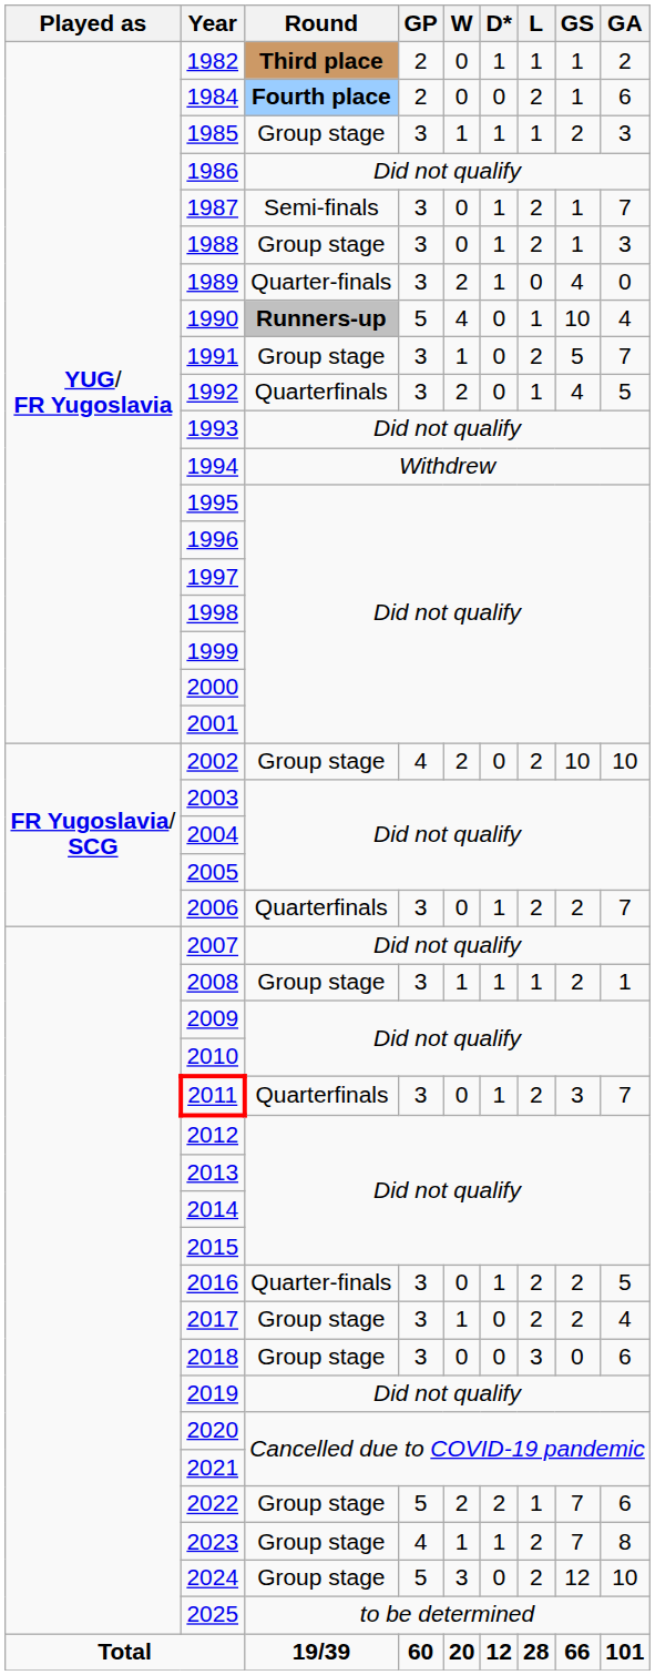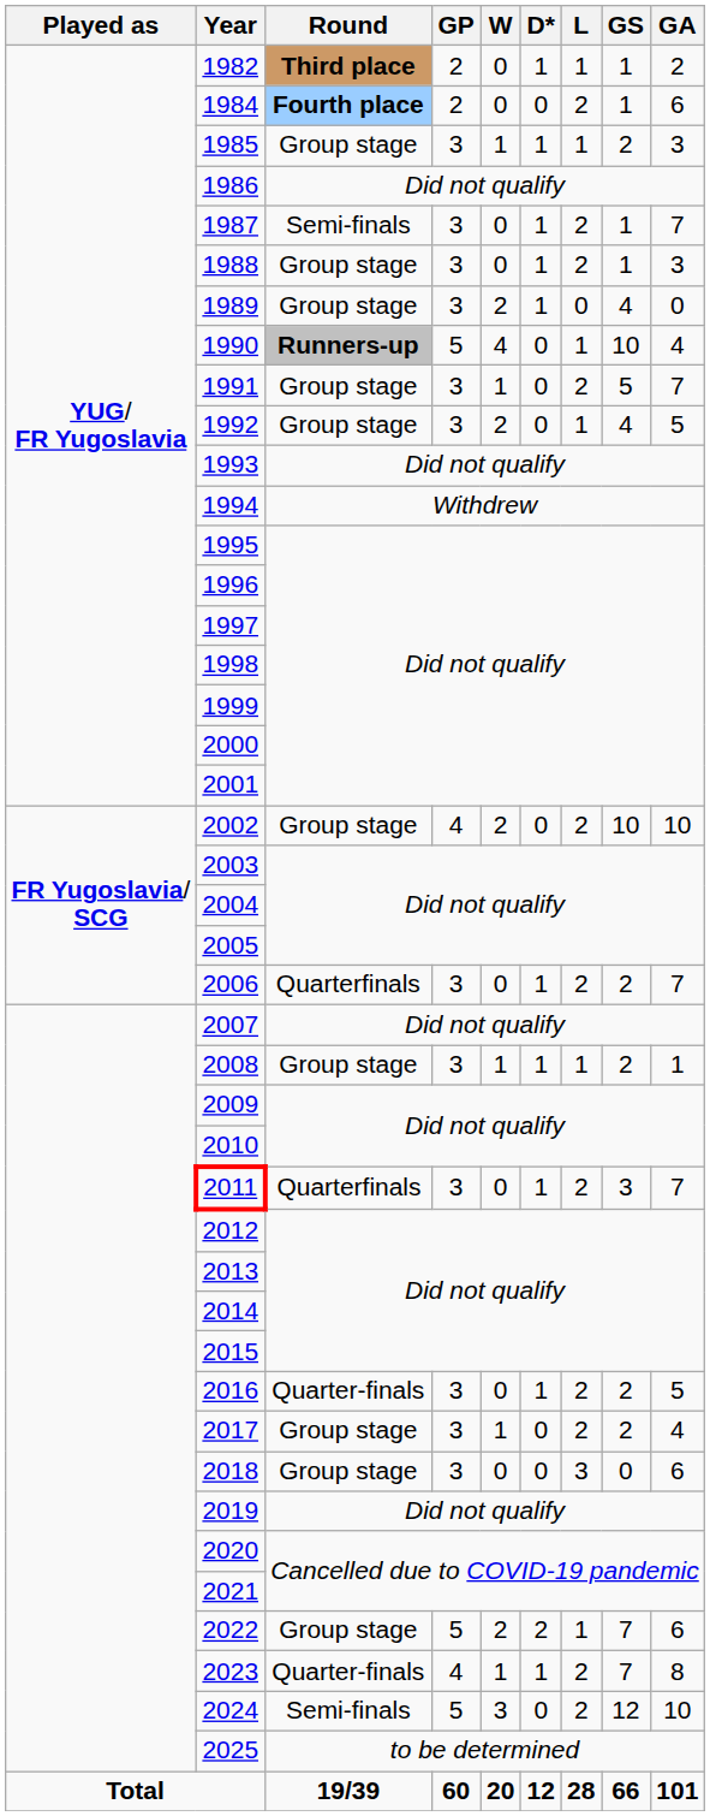 <table class="wikitable" style="text-align: center;">
 <tr>
 <th>Played as</th>
 <th>Year</th>
 <th>Round</th>
 <th>GP</th>
 <th>W</th>
 <th>D*</th>
 <th>L</th>
 <th>GS</th>
 <th>GA</th>
 </tr>
 <tr>
 <td rowspan="19"><strong> <a href='#'>YUG</a></strong>/<br><strong> <a href='#'>FR Yugoslavia</a></strong></td>
 <td> <a href='#'>1982</a></td>
 <td - bgcolor="#cc9966"><strong>Third place</strong></td>
 <td>2</td>
 <td>0</td>
 <td>1</td>
 <td>1</td>
 <td>1</td>
 <td>2</td>
 </tr>
 <tr>
 <td> <a href='#'>1984</a></td>
 <td - bgcolor="#9acdff"><strong>Fourth place</strong></td>
 <td>2</td>
 <td>0</td>
 <td>0</td>
 <td>2</td>
 <td>1</td>
 <td>6</td>
 </tr>
 <tr>
 <td> <a href='#'>1985</a></td>
 <td>Group stage</td>
 <td>3</td>
 <td>1</td>
 <td>1</td>
 <td>1</td>
 <td>2</td>
 <td>3</td>
 </tr>
 <tr>
 <td> <a href='#'>1986</a></td>
 <td colspan=7><em>Did not qualify</em></td>
 </tr>
 <tr>
 <td> <a href='#'>1987</a></td>
 <td>Semi-finals</td>
 <td>3</td>
 <td>0</td>
 <td>1</td>
 <td>2</td>
 <td>1</td>
 <td>7</td>
 </tr>
 <tr>
 <td> <a href='#'>1988</a></td>
 <td>Group stage</td>
 <td>3</td>
 <td>0</td>
 <td>1</td>
 <td>2</td>
 <td>1</td>
 <td>3</td>
 </tr>
 <tr>
 <td> <a href='#'>1989</a></td>
-<td>Quarter-finals</td>
+<td>Group stage</td>
 <td>3</td>
 <td>2</td>
 <td>1</td>
 <td>0</td>
 <td>4</td>
 <td>0</td>
 </tr>
 <tr>
 <td> <a href='#'>1990</a></td>
 <td - bgcolor="silver"><strong>Runners-up</strong></td>
 <td>5</td>
 <td>4</td>
 <td>0</td>
 <td>1</td>
 <td>10</td>
 <td>4</td>
 </tr>
 <tr>
 <td> <a href='#'>1991</a></td>
 <td>Group stage</td>
 <td>3</td>
 <td>1</td>
 <td>0</td>
 <td>2</td>
 <td>5</td>
 <td>7</td>
 </tr>
 <tr>
 <td> <a href='#'>1992</a></td>
-<td>Quarterfinals</td>
+<td>Group stage</td>
 <td>3</td>
 <td>2</td>
 <td>0</td>
 <td>1</td>
 <td>4</td>
 <td>5</td>
 </tr>
 <tr>
 <td> <a href='#'>1993</a></td>
 <td colspan=7><em>Did not qualify</em></td>
 </tr>
 <tr>
 <td> <a href='#'>1994</a></td>
 <td colspan=7><em>Withdrew</em></td>
 </tr>
 <tr>
 <td> <a href='#'>1995</a></td>
 <td rowspan=7 colspan=7><em>Did not qualify</em></td>
 </tr>
 <tr>
 <td> <a href='#'>1996</a></td>
 </tr>
 <tr>
 <td> <a href='#'>1997</a></td>
 </tr>
 <tr>
 <td> <a href='#'>1998</a></td>
 </tr>
 <tr>
 <td> <a href='#'>1999</a></td>
 </tr>
 <tr>
 <td> <a href='#'>2000</a></td>
 </tr>
 <tr>
 <td> <a href='#'>2001</a></td>
 </tr>
 <tr>
 <td rowspan="5"><strong> <a href='#'>FR Yugoslavia</a></strong>/<br><strong> <a href='#'>SCG</a></strong></td>
 <td> <a href='#'>2002</a></td>
 <td>Group stage</td>
 <td>4</td>
 <td>2</td>
 <td>0</td>
 <td>2</td>
 <td>10</td>
 <td>10</td>
 </tr>
 <tr>
 <td> <a href='#'>2003</a></td>
 <td rowspan=3 colspan=7><em>Did not qualify</em></td>
 </tr>
 <tr>
 <td> <a href='#'>2004</a></td>
 </tr>
 <tr>
 <td> <a href='#'>2005</a></td>
 </tr>
 <tr>
 <td> <a href='#'>2006</a></td>
 <td>Quarterfinals</td>
 <td>3</td>
 <td>0</td>
 <td>1</td>
 <td>2</td>
 <td>2</td>
 <td>7</td>
 </tr>
 <tr>
 <td rowspan="19"><strong></strong></td>
 <td> <a href='#'>2007</a></td>
 <td colspan=7><em>Did not qualify</em></td>
 </tr>
 <tr>
 <td> <a href='#'>2008</a></td>
 <td>Group stage</td>
 <td>3</td>
 <td>1</td>
 <td>1</td>
 <td>1</td>
 <td>2</td>
 <td>1</td>
 </tr>
 <tr>
 <td> <a href='#'>2009</a></td>
 <td rowspan=2 colspan=7><em>Did not qualify</em></td>
 </tr>
 <tr>
 <td> <a href='#'>2010</a></td>
 </tr>
 <tr>
 <td style="border: 3px solid red"> <a href='#'>2011</a></td>
 <td>Quarterfinals</td>
 <td>3</td>
 <td>0</td>
 <td>1</td>
 <td>2</td>
 <td>3</td>
 <td>7</td>
 </tr>
 <tr>
 <td> <a href='#'>2012</a></td>
 <td rowspan=4 colspan=7><em>Did not qualify</em></td>
 </tr>
 <tr>
 <td> <a href='#'>2013</a></td>
 </tr>
 <tr>
 <td> <a href='#'>2014</a></td>
 </tr>
 <tr>
 <td> <a href='#'>2015</a></td>
 </tr>
 <tr>
 <td> <a href='#'>2016</a></td>
 <td>Quarter-finals</td>
 <td>3</td>
 <td>0</td>
 <td>1</td>
 <td>2</td>
 <td>2</td>
 <td>5</td>
 </tr>
 <tr>
 <td> <a href='#'>2017</a></td>
 <td>Group stage</td>
 <td>3</td>
 <td>1</td>
 <td>0</td>
 <td>2</td>
 <td>2</td>
 <td>4</td>
 </tr>
 <tr>
 <td> <a href='#'>2018</a></td>
 <td>Group stage</td>
 <td>3</td>
 <td>0</td>
 <td>0</td>
 <td>3</td>
 <td>0</td>
 <td>6</td>
 </tr>
 <tr>
 <td> <a href='#'>2019</a></td>
 <td colspan=7><em>Did not qualify</em></td>
 </tr>
 <tr>
 <td> <a href='#'>2020</a></td>
 <td rowspan=2 colspan=8><em>Cancelled due to <a href='#'>COVID-19 pandemic</a></em></td>
 </tr>
 <tr>
 <td> <a href='#'>2021</a></td>
 </tr>
 <tr>
 <td> <a href='#'>2022</a></td>
 <td>Group stage</td>
 <td>5</td>
 <td>2</td>
 <td>2</td>
 <td>1</td>
 <td>7</td>
 <td>6</td>
 </tr>
 <tr>
 <td> <a href='#'>2023</a></td>
-<td>Group stage</td>
+<td>Quarter-finals</td>
 <td>4</td>
 <td>1</td>
 <td>1</td>
 <td>2</td>
 <td>7</td>
 <td>8</td>
 </tr>
 <tr>
 <td> <a href='#'>2024</a></td>
-<td>Group stage</td>
+<td>Semi-finals</td>
 <td>5</td>
 <td>3</td>
 <td>0</td>
 <td>2</td>
 <td>12</td>
 <td>10</td>
 </tr>
 <tr>
 <td> <a href='#'>2025</a></td>
 <td colspan=7><em>to be determined</em></td>
 </tr>
 <tr>
 <td colspan=2><strong>Total</strong></td>
 <td><strong>19/39</strong></td>
 <td><strong>60</strong></td>
 <td><strong>20</strong></td>
 <td><strong>12</strong></td>
 <td><strong>28</strong></td>
 <td><strong>66</strong></td>
 <td><strong>101</strong></td>
 </tr>
 </table>
